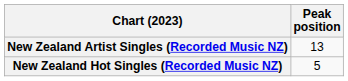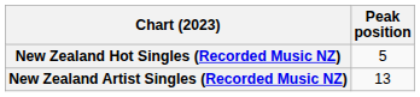 <table class="wikitable plainrowheaders" style="text-align:center">
 <tr>
 <th scope="col">Chart (2023)</th>
 <th scope="col">Peak<br>position</th>
 </tr>
 <tr>
+<th scope="row">New Zealand Hot Singles (<a href='#'>Recorded Music NZ</a>)</th>
+<td>5</td>
+</tr>
+<tr>
 <th scope="row">New Zealand Artist Singles (<a href='#'>Recorded Music NZ</a>)</th>
 <td>13</td>
 </tr>
-<tr>
-<th scope="row">New Zealand Hot Singles (<a href='#'>Recorded Music NZ</a>)</th>
-<td>5</td>
-</tr>
 </table>
